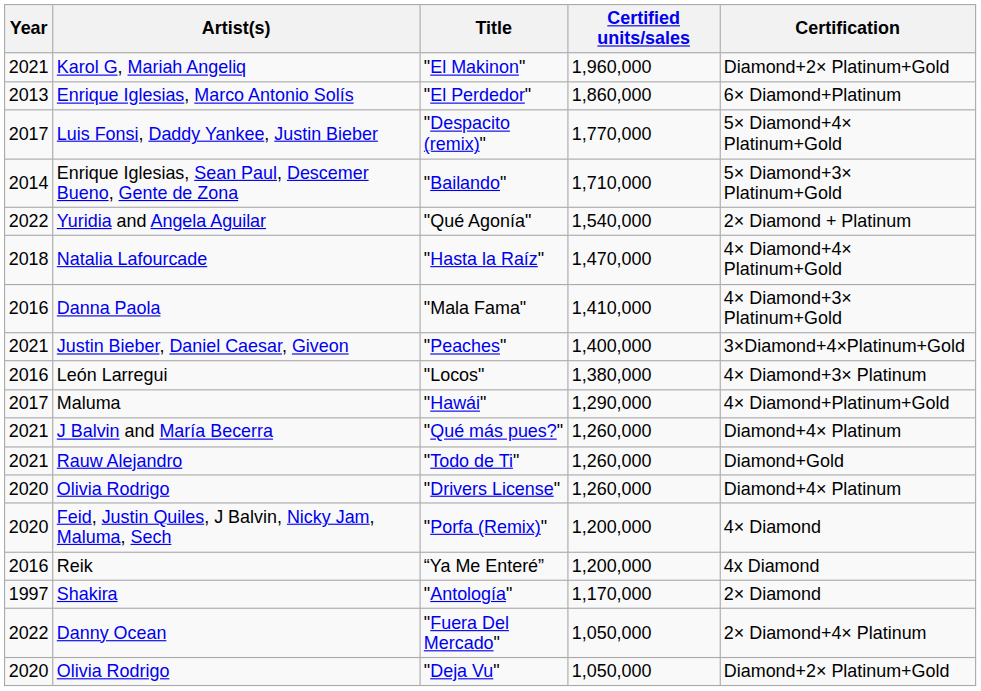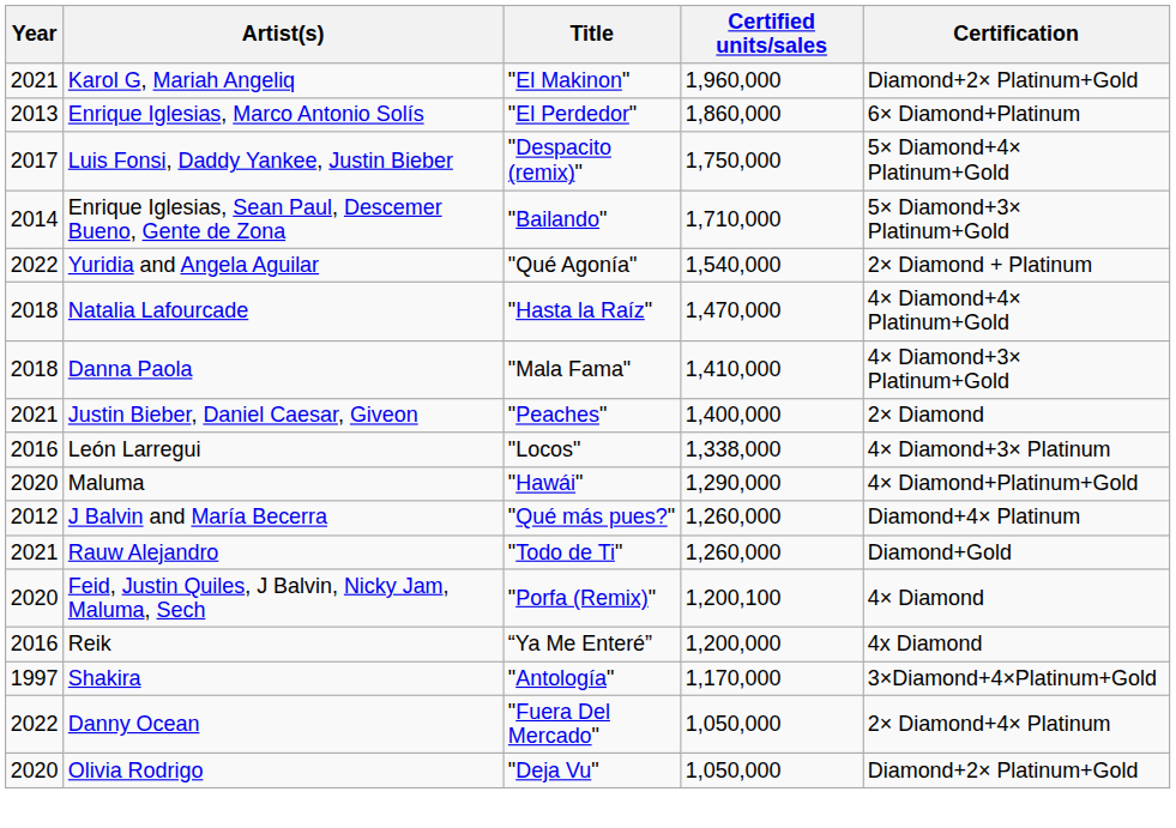 <table class="wikitable">
 <tr>
 <th>Year</th>
 <th>Artist(s)</th>
 <th>Title</th>
 <th><a href='#'>Certified units/sales</a></th>
 <th>Certification</th>
 </tr>
 <tr>
 <td>2021</td>
 <td><a href='#'>Karol G</a>, <a href='#'>Mariah Angeliq</a></td>
 <td>"<a href='#'>El Makinon</a>"</td>
 <td>1,960,000</td>
 <td>Diamond+2× Platinum+Gold</td>
 </tr>
 <tr>
 <td>2013</td>
 <td><a href='#'>Enrique Iglesias</a>, <a href='#'>Marco Antonio Solís</a></td>
 <td>"<a href='#'>El Perdedor</a>"</td>
 <td>1,860,000</td>
 <td>6× Diamond+Platinum</td>
 </tr>
 <tr>
 <td>2017</td>
 <td><a href='#'>Luis Fonsi</a>, <a href='#'>Daddy Yankee</a>, <a href='#'>Justin Bieber</a></td>
 <td>"<a href='#'>Despacito (remix)</a>"</td>
-<td>1,770,000</td>
+<td>1,750,000</td>
 <td>5× Diamond+4× Platinum+Gold</td>
 </tr>
 <tr>
 <td>2014</td>
 <td>Enrique Iglesias, <a href='#'>Sean Paul</a>, <a href='#'>Descemer Bueno</a>, <a href='#'>Gente de Zona</a></td>
 <td>"<a href='#'>Bailando</a>"</td>
 <td>1,710,000</td>
 <td>5× Diamond+3× Platinum+Gold</td>
 </tr>
 <tr>
 <td>2022</td>
 <td><a href='#'>Yuridia</a> and <a href='#'>Angela Aguilar</a></td>
 <td>"Qué Agonía"</td>
 <td>1,540,000</td>
 <td>2× Diamond + Platinum</td>
 </tr>
 <tr>
 <td>2018</td>
 <td><a href='#'>Natalia Lafourcade</a></td>
 <td>"<a href='#'>Hasta la Raíz</a>"</td>
 <td>1,470,000</td>
 <td>4× Diamond+4× Platinum+Gold</td>
 </tr>
 <tr>
-<td>2016</td>
+<td>2018</td>
 <td><a href='#'>Danna Paola</a></td>
 <td>"Mala Fama"</td>
 <td>1,410,000</td>
 <td>4× Diamond+3× Platinum+Gold</td>
 </tr>
 <tr>
 <td>2021</td>
 <td><a href='#'>Justin Bieber</a>, <a href='#'>Daniel Caesar</a>, <a href='#'>Giveon</a></td>
 <td>"<a href='#'>Peaches</a>"</td>
 <td>1,400,000</td>
-<td>3×Diamond+4×Platinum+Gold</td>
+<td>2× Diamond</td>
 </tr>
 <tr>
 <td>2016</td>
 <td>León Larregui</td>
 <td>"Locos"</td>
-<td>1,380,000</td>
+<td>1,338,000</td>
 <td>4× Diamond+3× Platinum</td>
 </tr>
 <tr>
-<td>2017</td>
+<td>2020</td>
 <td>Maluma</td>
 <td>"<a href='#'>Hawái</a>"</td>
 <td>1,290,000</td>
 <td>4× Diamond+Platinum+Gold</td>
 </tr>
 <tr>
-<td>2021</td>
+<td>2012</td>
 <td><a href='#'>J Balvin</a> and <a href='#'>María Becerra</a></td>
 <td>"<a href='#'>Qué más pues?</a>"</td>
 <td>1,260,000</td>
 <td>Diamond+4× Platinum</td>
 </tr>
 <tr>
 <td>2021</td>
 <td><a href='#'>Rauw Alejandro</a></td>
 <td>"<a href='#'>Todo de Ti</a>"</td>
 <td>1,260,000</td>
 <td>Diamond+Gold</td>
 </tr>
 <tr>
 <td>2020</td>
-<td><a href='#'>Olivia Rodrigo</a></td>
-<td>"<a href='#'>Drivers License</a>"</td>
-<td>1,260,000</td>
-<td>Diamond+4× Platinum</td>
-</tr>
-<tr>
-<td>2020</td>
 <td><a href='#'>Feid</a>, <a href='#'>Justin Quiles</a>, J Balvin, <a href='#'>Nicky Jam</a>, <a href='#'>Maluma</a>, <a href='#'>Sech</a></td>
 <td>"<a href='#'>Porfa (Remix)</a>"</td>
-<td>1,200,000</td>
+<td>1,200,100</td>
 <td>4× Diamond</td>
 </tr>
 <tr>
 <td>2016</td>
 <td>Reik</td>
 <td>“Ya Me Enteré”</td>
 <td>1,200,000</td>
 <td>4x Diamond</td>
 </tr>
 <tr>
 <td>1997</td>
 <td><a href='#'>Shakira</a></td>
 <td>"<a href='#'>Antología</a>"</td>
 <td>1,170,000</td>
-<td>2× Diamond</td>
+<td>3×Diamond+4×Platinum+Gold</td>
 </tr>
 <tr>
 <td>2022</td>
 <td><a href='#'>Danny Ocean</a></td>
 <td>"<a href='#'>Fuera Del Mercado</a>"</td>
 <td>1,050,000</td>
 <td>2× Diamond+4× Platinum</td>
 </tr>
 <tr>
 <td>2020</td>
 <td><a href='#'>Olivia Rodrigo</a></td>
 <td>"<a href='#'>Deja Vu</a>"</td>
 <td>1,050,000</td>
 <td>Diamond+2× Platinum+Gold</td>
 </tr>
 </table>
